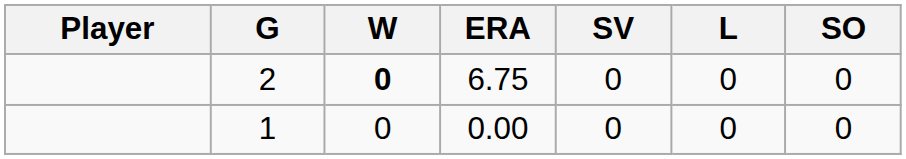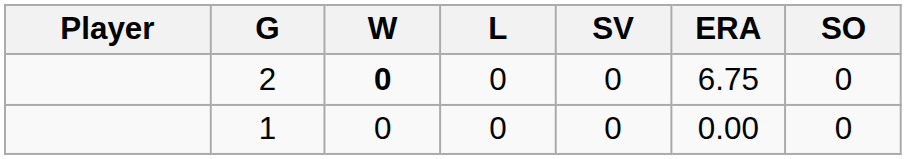 <table class="wikitable sortable">
 <tr>
 <th bgcolor="#DDDDFF" width="16%">Player</th>
 <th bgcolor="#DDDDFF" width="9%">G</th>
 <th bgcolor="#DDDDFF" width="9%">W</th>
+<th bgcolor="#DDDDFF" width="9%">L</th>
+<th bgcolor="#DDDDFF" width="9%">SV</th>
 <th bgcolor="#DDDDFF" width="9%">ERA</th>
-<th bgcolor="#DDDDFF" width="9%">SV</th>
-<th bgcolor="#DDDDFF" width="9%">L</th>
 <th bgcolor="#DDDDFF" width="9%">SO</th>
 </tr>
 <tr align="center">
 <td></td>
 <td>2</td>
 <td><strong>0</strong></td>
-<td>6.75</td>
 <td>0</td>
 <td>0</td>
+<td>6.75</td>
 <td>0</td>
 </tr>
 <tr align="center">
 <td></td>
 <td>1</td>
 <td>0</td>
-<td>0.00</td>
 <td>0</td>
 <td>0</td>
+<td>0.00</td>
 <td>0</td>
 </tr>
 </table>
